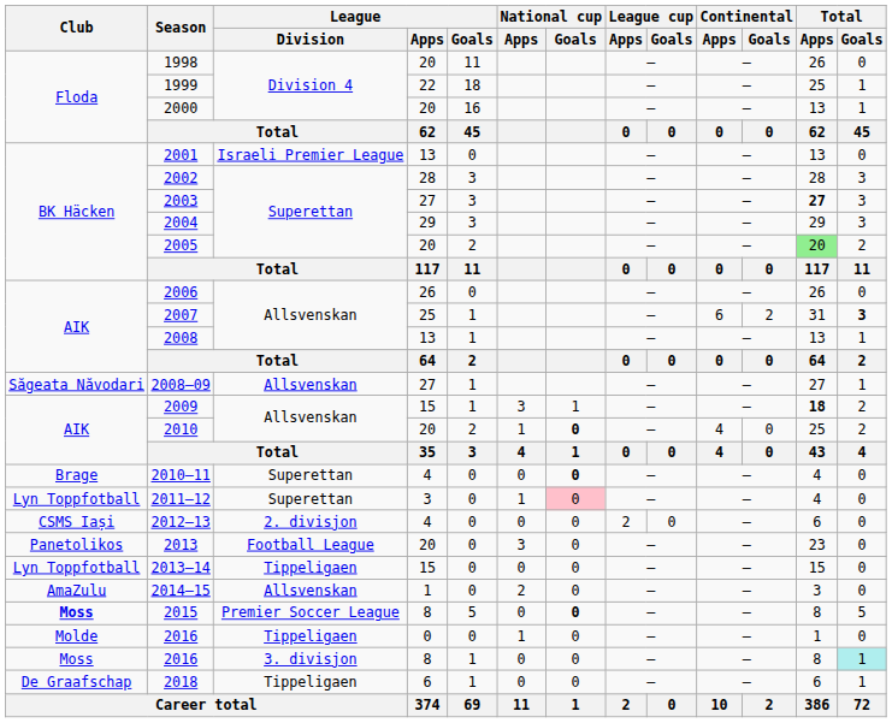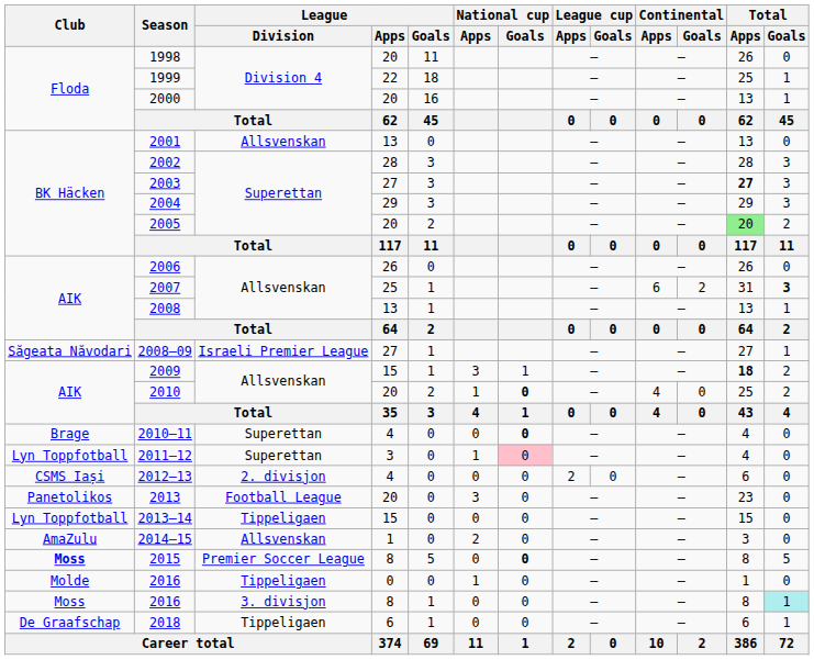 <table class="wikitable" style="text-align: center;">
 <tr>
 <th rowspan="2">Club</th>
 <th rowspan="2">Season</th>
 <th colspan="3">League</th>
 <th colspan="2">National cup</th>
 <th colspan="2">League cup</th>
 <th colspan="2">Continental</th>
 <th colspan="2">Total</th>
 </tr>
 <tr>
 <th>Division</th>
 <th>Apps</th>
 <th>Goals</th>
 <th>Apps</th>
 <th>Goals</th>
 <th>Apps</th>
 <th>Goals</th>
 <th>Apps</th>
 <th>Goals</th>
 <th>Apps</th>
 <th>Goals</th>
 </tr>
 <tr>
 <td rowspan="4"><a href='#'>Floda</a></td>
 <td>1998</td>
 <td rowspan="3"><a href='#'>Division 4</a></td>
 <td>20</td>
 <td>11</td>
 <td></td>
 <td></td>
 <td colspan="2">–</td>
 <td colspan="2">–</td>
 <td>26</td>
 <td>0</td>
 </tr>
 <tr>
 <td>1999</td>
 <td>22</td>
 <td>18</td>
 <td></td>
 <td></td>
 <td colspan="2">–</td>
 <td colspan="2">–</td>
 <td>25</td>
 <td>1</td>
 </tr>
 <tr>
 <td>2000</td>
 <td>20</td>
 <td>16</td>
 <td></td>
 <td></td>
 <td colspan="2">–</td>
 <td colspan="2">–</td>
 <td>13</td>
 <td>1</td>
 </tr>
 <tr>
 <th colspan="2">Total</th>
 <th>62</th>
 <th>45</th>
 <th></th>
 <th></th>
 <th>0</th>
 <th>0</th>
 <th>0</th>
 <th>0</th>
 <th>62</th>
 <th>45</th>
 </tr>
 <tr>
 <td rowspan="6"><a href='#'>BK Häcken</a></td>
 <td><a href='#'>2001</a></td>
-<td><a href='#'>Israeli Premier League</a></td>
+<td><a href='#'>Allsvenskan</a></td>
 <td>13</td>
 <td>0</td>
 <td></td>
 <td></td>
 <td colspan="2">–</td>
 <td colspan="2">–</td>
 <td>13</td>
 <td>0</td>
 </tr>
 <tr>
 <td><a href='#'>2002</a></td>
 <td rowspan="4"><a href='#'>Superettan</a></td>
 <td>28</td>
 <td>3</td>
 <td></td>
 <td></td>
 <td colspan="2">–</td>
 <td colspan="2">–</td>
 <td>28</td>
 <td>3</td>
 </tr>
 <tr>
 <td><a href='#'>2003</a></td>
 <td>27</td>
 <td>3</td>
 <td></td>
 <td></td>
 <td colspan="2">–</td>
 <td colspan="2">–</td>
 <td><strong>27</strong></td>
 <td>3</td>
 </tr>
 <tr>
 <td><a href='#'>2004</a></td>
 <td>29</td>
 <td>3</td>
 <td></td>
 <td></td>
 <td colspan="2">–</td>
 <td colspan="2">–</td>
 <td>29</td>
 <td>3</td>
 </tr>
 <tr>
 <td><a href='#'>2005</a></td>
 <td>20</td>
 <td>2</td>
 <td></td>
 <td></td>
 <td colspan="2">–</td>
 <td colspan="2">–</td>
 <td style="background: lightgreen;">20</td>
 <td>2</td>
 </tr>
 <tr>
 <th colspan="2">Total</th>
 <th>117</th>
 <th>11</th>
 <th></th>
 <th></th>
 <th>0</th>
 <th>0</th>
 <th>0</th>
 <th>0</th>
 <th>117</th>
 <th>11</th>
 </tr>
 <tr>
 <td rowspan="4"><a href='#'>AIK</a></td>
 <td><a href='#'>2006</a></td>
 <td rowspan="3">Allsvenskan</td>
 <td>26</td>
 <td>0</td>
 <td></td>
 <td></td>
 <td colspan="2">–</td>
 <td colspan="2">–</td>
 <td>26</td>
 <td>0</td>
 </tr>
 <tr>
 <td><a href='#'>2007</a></td>
 <td>25</td>
 <td>1</td>
 <td></td>
 <td></td>
 <td colspan="2">–</td>
 <td>6</td>
 <td>2</td>
 <td>31</td>
 <td><strong>3</strong></td>
 </tr>
 <tr>
 <td><a href='#'>2008</a></td>
 <td>13</td>
 <td>1</td>
 <td></td>
 <td></td>
 <td colspan="2">–</td>
 <td colspan="2">–</td>
 <td>13</td>
 <td>1</td>
 </tr>
 <tr>
 <th colspan="2">Total</th>
 <th>64</th>
 <th>2</th>
 <th></th>
 <th></th>
 <th>0</th>
 <th>0</th>
 <th>0</th>
 <th>0</th>
 <th>64</th>
 <th>2</th>
 </tr>
 <tr>
 <td><a href='#'>Săgeata Năvodari</a></td>
 <td><a href='#'>2008–09</a></td>
-<td><a href='#'>Allsvenskan</a></td>
+<td><a href='#'>Israeli Premier League</a></td>
 <td>27</td>
 <td>1</td>
 <td></td>
 <td></td>
 <td colspan="2">–</td>
 <td colspan="2">–</td>
 <td>27</td>
 <td>1</td>
 </tr>
 <tr>
 <td rowspan="3"><a href='#'>AIK</a></td>
 <td><a href='#'>2009</a></td>
 <td rowspan="2">Allsvenskan</td>
 <td>15</td>
 <td>1</td>
 <td>3</td>
 <td>1</td>
 <td colspan="2">–</td>
 <td colspan="2">–</td>
 <td><strong>18</strong></td>
 <td>2</td>
 </tr>
 <tr>
 <td><a href='#'>2010</a></td>
 <td>20</td>
 <td>2</td>
 <td>1</td>
 <td><strong>0</strong></td>
 <td colspan="2">–</td>
 <td>4</td>
 <td>0</td>
 <td>25</td>
 <td>2</td>
 </tr>
 <tr>
 <th colspan="2">Total</th>
 <th>35</th>
 <th>3</th>
 <th>4</th>
 <th>1</th>
 <th>0</th>
 <th>0</th>
 <th>4</th>
 <th>0</th>
 <th>43</th>
 <th>4</th>
 </tr>
 <tr>
 <td><a href='#'>Brage</a></td>
 <td><a href='#'>2010–11</a></td>
 <td>Superettan</td>
 <td>4</td>
 <td>0</td>
 <td>0</td>
 <td><strong>0</strong></td>
 <td colspan="2">–</td>
 <td colspan="2">–</td>
 <td>4</td>
 <td>0</td>
 </tr>
 <tr>
 <td><a href='#'>Lyn Toppfotball</a></td>
 <td><a href='#'>2011–12</a></td>
 <td>Superettan</td>
 <td>3</td>
 <td>0</td>
 <td>1</td>
 <td style="background: pink;">0</td>
 <td colspan="2">–</td>
 <td colspan="2">–</td>
 <td>4</td>
 <td>0</td>
 </tr>
 <tr>
 <td><a href='#'>CSMS Iași</a></td>
 <td><a href='#'>2012–13</a></td>
 <td><a href='#'>2. divisjon</a></td>
 <td>4</td>
 <td>0</td>
 <td>0</td>
 <td>0</td>
 <td>2</td>
 <td>0</td>
 <td colspan="2">–</td>
 <td>6</td>
 <td>0</td>
 </tr>
 <tr>
 <td><a href='#'>Panetolikos</a></td>
 <td><a href='#'>2013</a></td>
 <td><a href='#'>Football League</a></td>
 <td>20</td>
 <td>0</td>
 <td>3</td>
 <td>0</td>
 <td colspan="2">–</td>
 <td colspan="2">–</td>
 <td>23</td>
 <td>0</td>
 </tr>
 <tr>
 <td><a href='#'>Lyn Toppfotball</a></td>
 <td><a href='#'>2013–14</a></td>
 <td><a href='#'>Tippeligaen</a></td>
 <td>15</td>
 <td>0</td>
 <td>0</td>
 <td>0</td>
 <td colspan="2">–</td>
 <td colspan="2">–</td>
 <td>15</td>
 <td>0</td>
 </tr>
 <tr>
 <td><a href='#'>AmaZulu</a></td>
 <td><a href='#'>2014–15</a></td>
 <td><a href='#'>Allsvenskan</a></td>
 <td>1</td>
 <td>0</td>
 <td>2</td>
 <td>0</td>
 <td colspan="2">–</td>
 <td colspan="2">–</td>
 <td>3</td>
 <td>0</td>
 </tr>
 <tr>
 <td><strong><a href='#'>Moss</a></strong></td>
 <td><a href='#'>2015</a></td>
 <td><a href='#'>Premier Soccer League</a></td>
 <td>8</td>
 <td>5</td>
 <td>0</td>
 <td><strong>0</strong></td>
 <td colspan="2">–</td>
 <td colspan="2">–</td>
 <td>8</td>
 <td>5</td>
 </tr>
 <tr>
 <td><a href='#'>Molde</a></td>
 <td><a href='#'>2016</a></td>
 <td><a href='#'>Tippeligaen</a></td>
 <td>0</td>
 <td>0</td>
 <td>1</td>
 <td>0</td>
 <td colspan="2">–</td>
 <td colspan="2">–</td>
 <td>1</td>
 <td>0</td>
 </tr>
 <tr>
 <td><a href='#'>Moss</a></td>
 <td><a href='#'>2016</a></td>
 <td><a href='#'>3. divisjon</a></td>
 <td>8</td>
 <td>1</td>
 <td>0</td>
 <td>0</td>
 <td colspan="2">–</td>
 <td colspan="2">–</td>
 <td>8</td>
 <td style="background: paleturquoise;">1</td>
 </tr>
 <tr>
 <td><a href='#'>De Graafschap</a></td>
 <td><a href='#'>2018</a></td>
 <td>Tippeligaen</td>
 <td>6</td>
 <td>1</td>
 <td>0</td>
 <td>0</td>
 <td colspan="2">–</td>
 <td colspan="2">–</td>
 <td>6</td>
 <td>1</td>
 </tr>
 <tr>
 <th colspan="3">Career total</th>
 <th>374</th>
 <th>69</th>
 <th>11</th>
 <th>1</th>
 <th>2</th>
 <th>0</th>
 <th>10</th>
 <th>2</th>
 <th>386</th>
 <th>72</th>
 </tr>
 </table>
